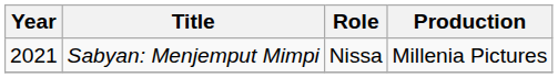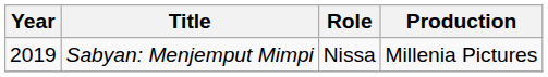 <table class="wikitable sortable">
 <tr>
 <th>Year</th>
 <th>Title</th>
 <th>Role</th>
 <th class="unsortable">Production</th>
 </tr>
 <tr>
-<td rowspan="1">2021</td>
+<td rowspan="1">2019</td>
 <td><em>Sabyan: Menjemput Mimpi</em></td>
 <td>Nissa</td>
 <td>Millenia Pictures</td>
 </tr>
 <tr>
 </tr>
 </table>
